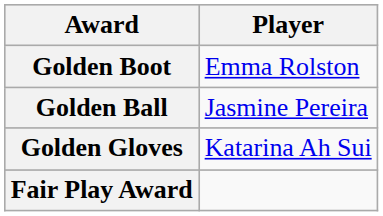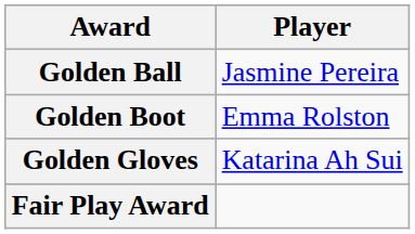 <table class="wikitable" style="text-align:center">
 <tr>
 <th>Award</th>
 <th>Player</th>
 </tr>
 <tr>
+<th>Golden Ball</th>
+<td align=left> <a href='#'>Jasmine Pereira</a></td>
+</tr>
+<tr>
 <th>Golden Boot</th>
 <td align=left> <a href='#'>Emma Rolston</a></td>
-</tr>
-<tr>
-<th>Golden Ball</th>
-<td align=left> <a href='#'>Jasmine Pereira</a></td>
 </tr>
 <tr>
 <th>Golden Gloves</th>
 <td align=left> <a href='#'>Katarina Ah Sui</a></td>
 </tr>
 <tr>
 <th>Fair Play Award</th>
 <td align=left></td>
 </tr>
 </table>
